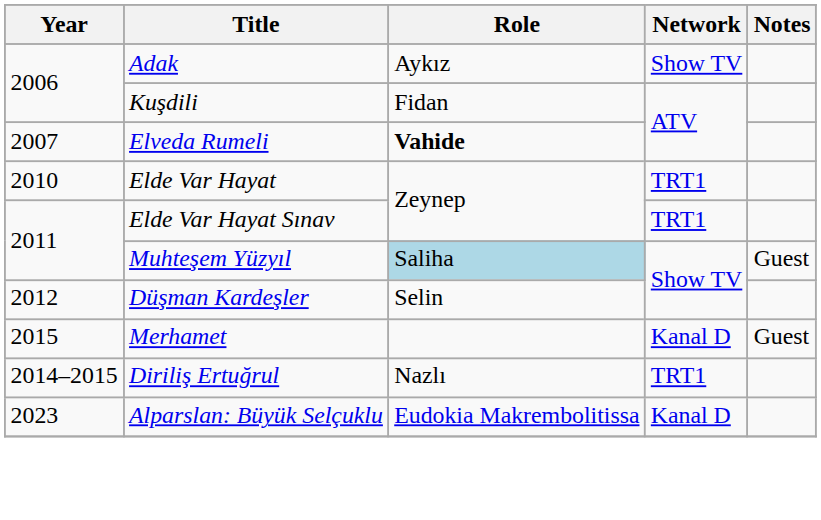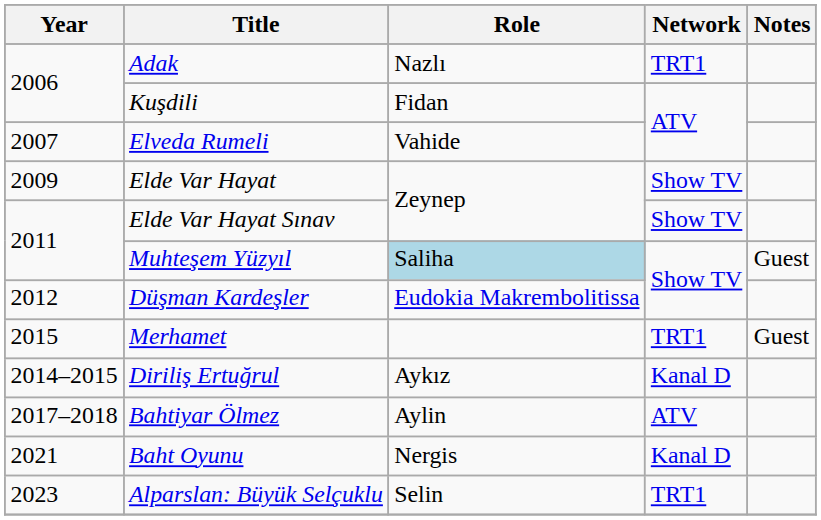 <table class="wikitable" style="font-size: 80%;">
 <tr>
 <th>Year</th>
 <th>Title</th>
 <th>Role</th>
 <th>Network</th>
 <th>Notes</th>
 </tr>
 <tr>
 <td rowspan="2">2006</td>
 <td><em><a href='#'>Adak</a></em></td>
-<td>Aykız</td>
-<td><a href='#'>Show TV</a></td>
+<td>Nazlı</td>
+<td><a href='#'>TRT1</a></td>
 <td></td>
 </tr>
 <tr>
 <td><em>Kuşdili</em></td>
 <td>Fidan</td>
 <td rowspan="2"><a href='#'>ATV</a></td>
 <td></td>
 </tr>
 <tr>
 <td>2007</td>
 <td><em><a href='#'>Elveda Rumeli</a></em></td>
-<td><strong>Vahide</strong></td>
+<td>Vahide</td>
 <td></td>
 </tr>
 <tr>
-<td>2010</td>
+<td>2009</td>
 <td><em>Elde Var Hayat</em></td>
 <td rowspan="2">Zeynep</td>
-<td><a href='#'>TRT1</a></td>
+<td><a href='#'>Show TV</a></td>
 </tr>
 <tr>
 <td rowspan="2">2011</td>
 <td><em>Elde Var Hayat Sınav</em></td>
-<td><a href='#'>TRT1</a></td>
+<td><a href='#'>Show TV</a></td>
 <td></td>
 </tr>
 <tr>
 <td><em><a href='#'>Muhteşem Yüzyıl</a></em></td>
 <td style="background: lightblue;">Saliha</td>
 <td rowspan="2"><a href='#'>Show TV</a></td>
 <td>Guest</td>
 </tr>
 <tr>
 <td>2012</td>
 <td><em><a href='#'>Düşman Kardeşler</a></em></td>
-<td>Selin</td>
+<td><a href='#'>Eudokia Makrembolitissa</a></td>
 <td></td>
 </tr>
 <tr>
 <td>2015</td>
 <td><em><a href='#'>Merhamet</a></em></td>
 <td></td>
-<td><a href='#'>Kanal D</a></td>
+<td><a href='#'>TRT1</a></td>
 <td>Guest</td>
 </tr>
 <tr>
 <td>2014–2015</td>
 <td><em><a href='#'>Diriliş Ertuğrul</a></em></td>
-<td>Nazlı</td>
-<td><a href='#'>TRT1</a></td>
+<td>Aykız</td>
+<td><a href='#'>Kanal D</a></td>
+<td></td>
+</tr>
+<tr>
+<td>2017–2018</td>
+<td><em><a href='#'>Bahtiyar Ölmez</a></em></td>
+<td>Aylin</td>
+<td><a href='#'>ATV</a></td>
+<td></td>
+</tr>
+<tr>
+<td>2021</td>
+<td><em><a href='#'>Baht Oyunu</a></em></td>
+<td>Nergis</td>
+<td><a href='#'>Kanal D</a></td>
 <td></td>
 </tr>
 <tr>
 <td>2023</td>
 <td><em><a href='#'>Alparslan: Büyük Selçuklu</a></em></td>
-<td><a href='#'>Eudokia Makrembolitissa</a></td>
-<td><a href='#'>Kanal D</a></td>
+<td>Selin</td>
+<td><a href='#'>TRT1</a></td>
 <td></td>
 </tr>
 <tr>
 </tr>
 </table>
